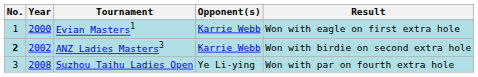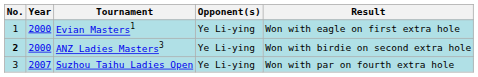 <table class="wikitable" style="font-size:95%;">
 <tr>
 <th>No.</th>
 <th>Year</th>
 <th>Tournament</th>
 <th>Opponent(s)</th>
 <th>Result</th>
 </tr>
 <tr style="background:#B0E0E6;">
 <td align=center>1</td>
 <td><a href='#'>2000</a></td>
 <td><a href='#'>Evian Masters</a><sup>1</sup></td>
-<td> <a href='#'>Karrie Webb</a></td>
+<td> Ye Li-ying</td>
 <td>Won with eagle on first extra hole</td>
 </tr>
 <tr style="background:#B0E0E6;">
 <td align=center><strong>2</strong></td>
-<td><a href='#'>2002</a></td>
+<td><a href='#'>2000</a></td>
 <td><a href='#'>ANZ Ladies Masters</a><sup>3</sup></td>
-<td> <a href='#'>Karrie Webb</a></td>
+<td> Ye Li-ying</td>
 <td>Won with birdie on second extra hole</td>
 </tr>
 <tr style="background:#B0E0E6;">
 <td align=center>3</td>
-<td><a href='#'>2008</a></td>
+<td><a href='#'>2007</a></td>
 <td><a href='#'>Suzhou Taihu Ladies Open</a></td>
 <td> Ye Li-ying</td>
 <td>Won with par on fourth extra hole</td>
 </tr>
 </table>
